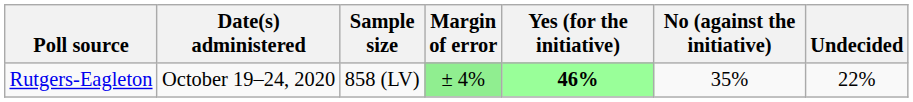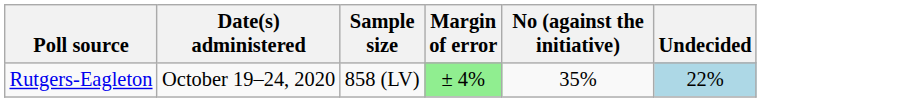 <table class="wikitable" style="font-size:90%;text-align:center;">
 <tr valign=bottom>
 <th>Poll source</th>
 <th>Date(s)<br>administered</th>
 <th>Sample<br>size</th>
 <th>Margin<br>of error</th>
-<th style="width:100px;">Yes (for the initiative)</th>
 <th style="width:100px;">No (against the initiative)</th>
 <th>Undecided</th>
 </tr>
 <tr>
 <td style="text-align:left;"><a href='#'>Rutgers-Eagleton</a></td>
 <td>October 19–24, 2020</td>
 <td>858 (LV)</td>
 <td style="background: lightgreen;">± 4%</td>
-<td style="background: rgb(153, 255, 153);"><strong>46%</strong></td>
 <td>35%</td>
-<td>22%</td>
+<td style="background: lightblue;">22%</td>
 </tr>
 </table>
